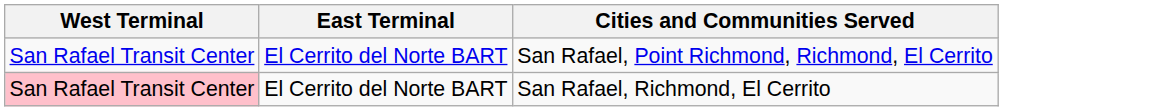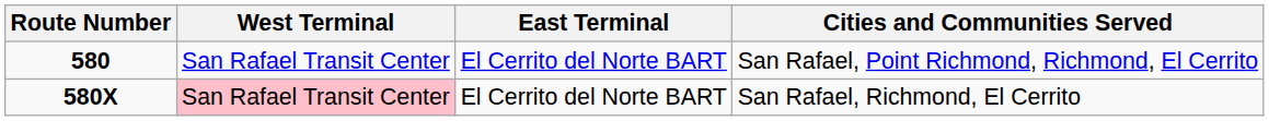 <table class="wikitable">
 <tr>
+<th>Route Number</th>
 <th>West Terminal</th>
 <th>East Terminal</th>
 <th>Cities and Communities Served</th>
 </tr>
 <tr>
+<td style="text-align:center;"><div><strong>580</strong></div></td>
 <td><a href='#'>San Rafael Transit Center</a></td>
 <td><a href='#'>El Cerrito del Norte BART</a></td>
 <td>San Rafael, <a href='#'>Point Richmond</a>, <a href='#'>Richmond</a>, <a href='#'>El Cerrito</a></td>
 </tr>
 <tr>
+<td style="text-align:center;"><div><strong>580X</strong></div></td>
 <td style="background: pink;">San Rafael Transit Center</td>
 <td>El Cerrito del Norte BART</td>
 <td>San Rafael, Richmond, El Cerrito</td>
 </tr>
 </table>
